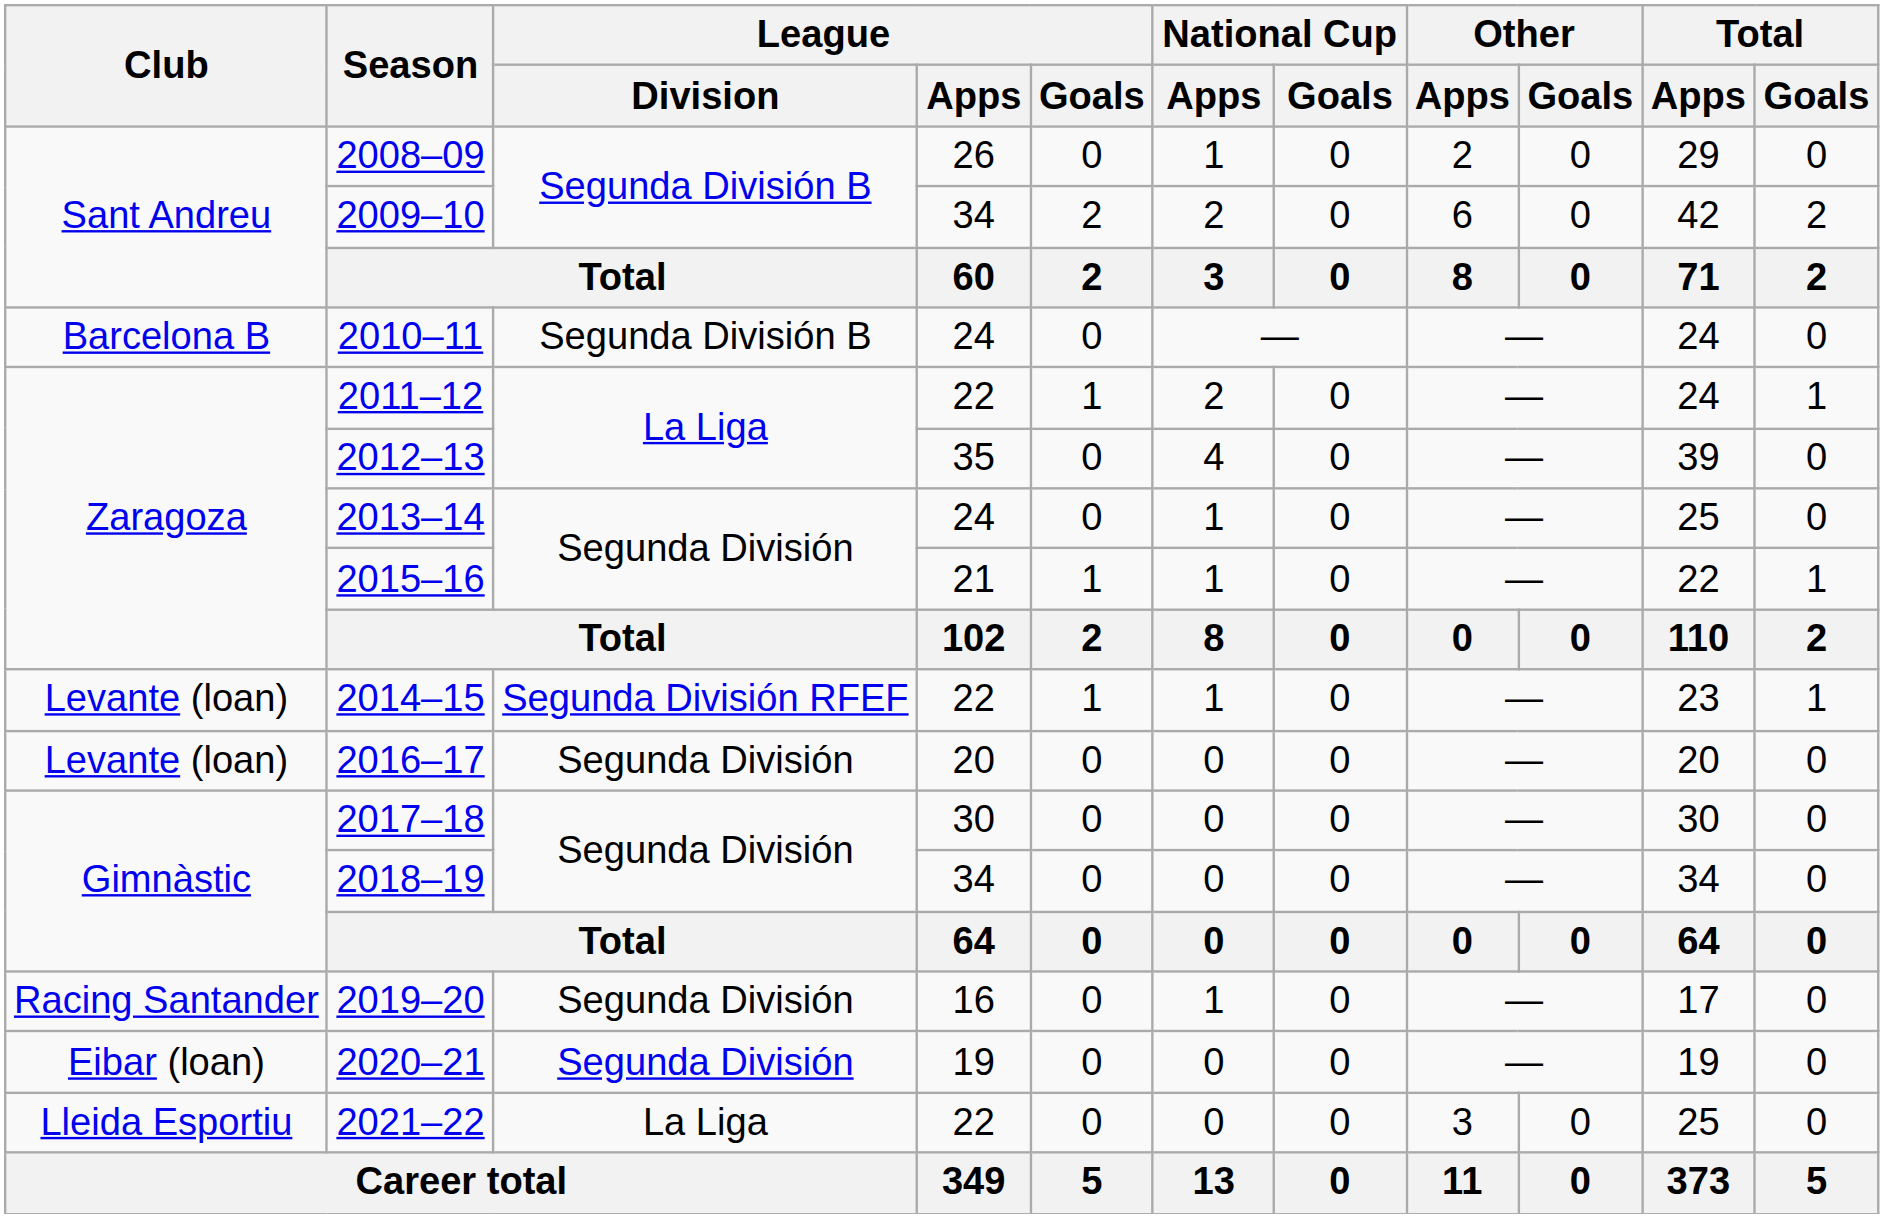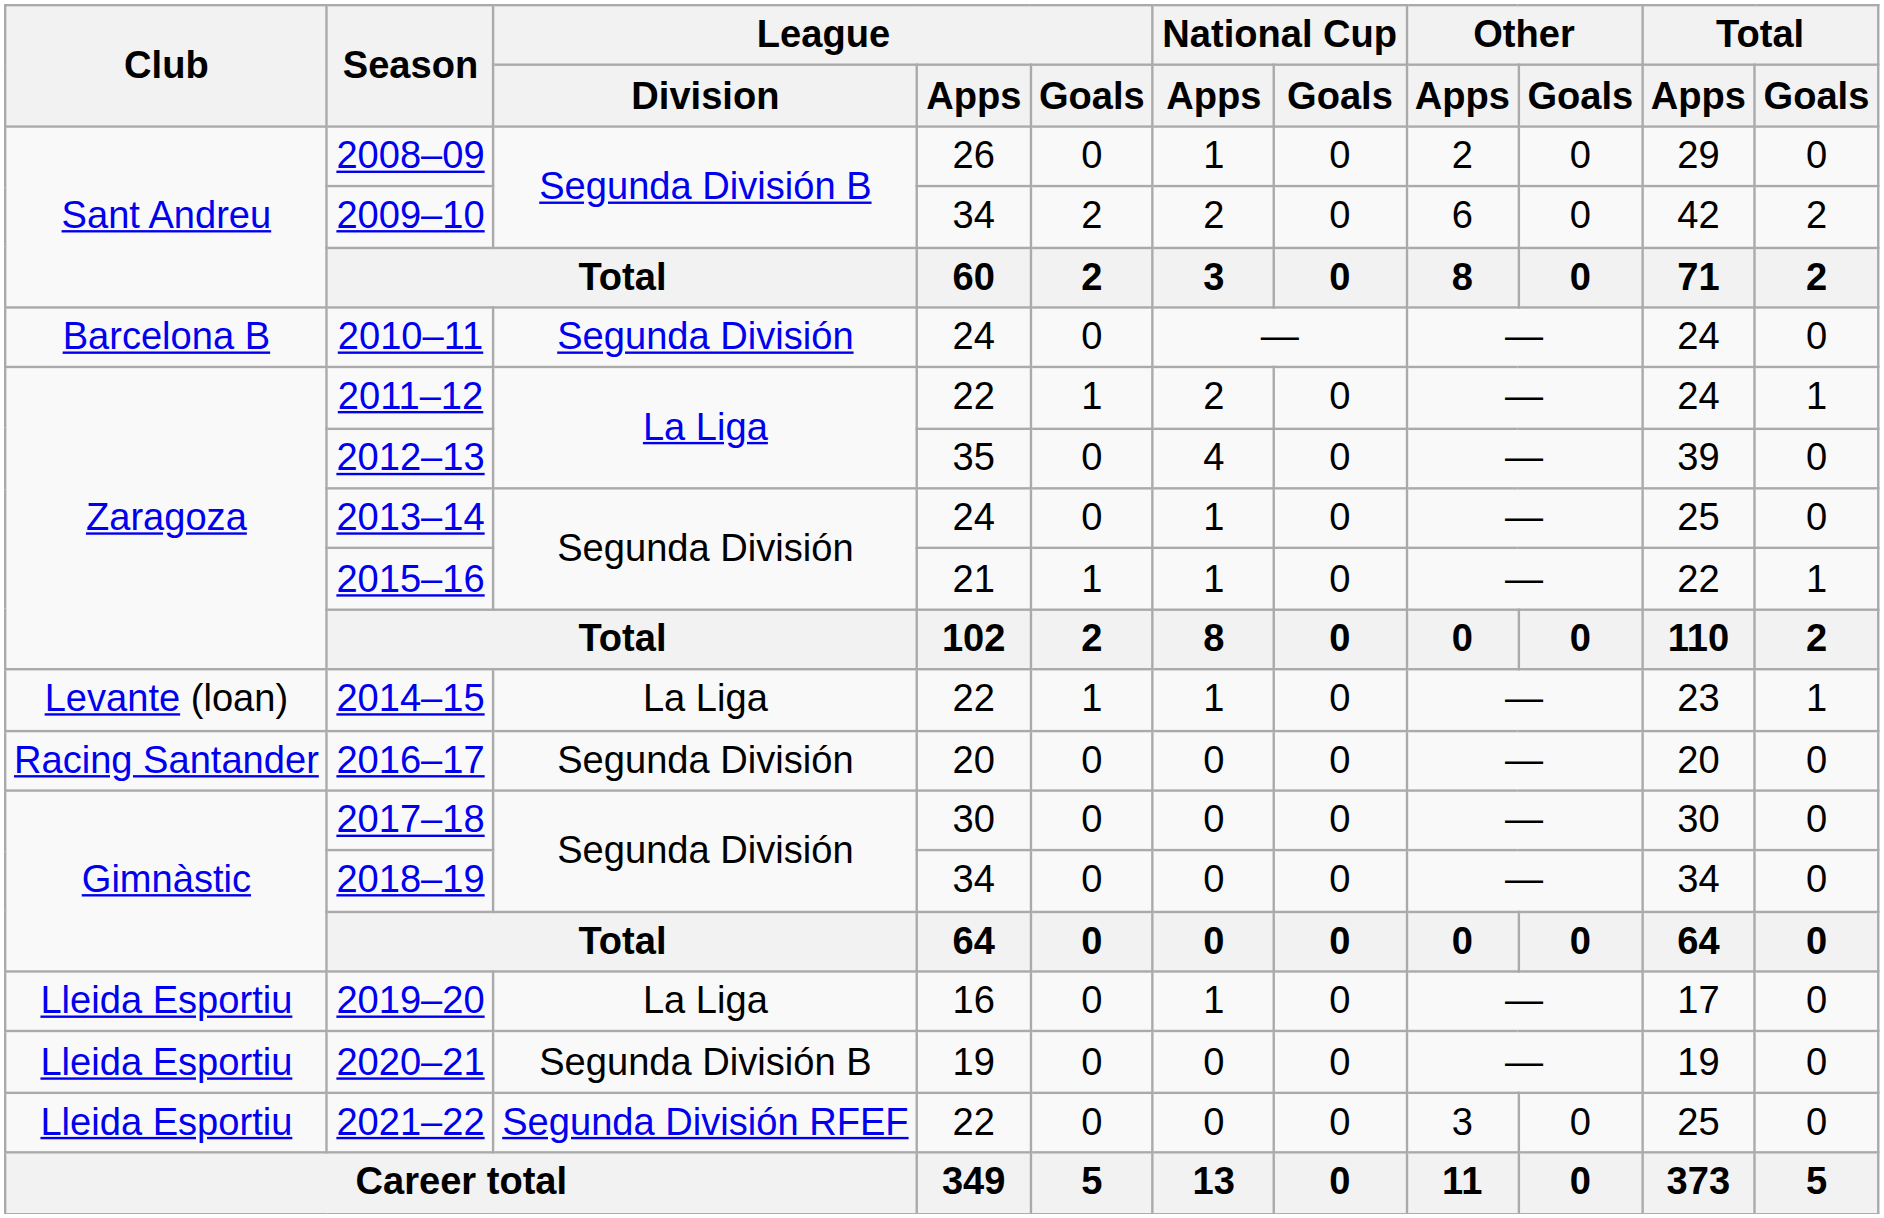 <table class="wikitable" style="text-align:center">
 <tr>
 <th rowspan="2">Club</th>
 <th rowspan="2">Season</th>
 <th colspan="3">League</th>
 <th colspan="2">National Cup</th>
 <th colspan="2">Other</th>
 <th colspan="2">Total</th>
 </tr>
 <tr>
 <th>Division</th>
 <th>Apps</th>
 <th>Goals</th>
 <th>Apps</th>
 <th>Goals</th>
 <th>Apps</th>
 <th>Goals</th>
 <th>Apps</th>
 <th>Goals</th>
 </tr>
 <tr>
 <td rowspan="3"><a href='#'>Sant Andreu</a></td>
 <td><a href='#'>2008–09</a></td>
 <td rowspan="2"><a href='#'>Segunda División B</a></td>
 <td>26</td>
 <td>0</td>
 <td>1</td>
 <td>0</td>
 <td>2</td>
 <td>0</td>
 <td>29</td>
 <td>0</td>
 </tr>
 <tr>
 <td><a href='#'>2009–10</a></td>
 <td>34</td>
 <td>2</td>
 <td>2</td>
 <td>0</td>
 <td>6</td>
 <td>0</td>
 <td>42</td>
 <td>2</td>
 </tr>
 <tr>
 <th colspan="2">Total</th>
 <th>60</th>
 <th>2</th>
 <th>3</th>
 <th>0</th>
 <th>8</th>
 <th>0</th>
 <th>71</th>
 <th>2</th>
 </tr>
 <tr>
 <td><a href='#'>Barcelona B</a></td>
 <td><a href='#'>2010–11</a></td>
-<td>Segunda División B</td>
+<td><a href='#'>Segunda División</a></td>
 <td>24</td>
 <td>0</td>
 <td colspan="2">—</td>
 <td colspan="2">—</td>
 <td>24</td>
 <td>0</td>
 </tr>
 <tr>
 <td rowspan="5"><a href='#'>Zaragoza</a></td>
 <td><a href='#'>2011–12</a></td>
 <td rowspan="2"><a href='#'>La Liga</a></td>
 <td>22</td>
 <td>1</td>
 <td>2</td>
 <td>0</td>
 <td colspan="2">—</td>
 <td>24</td>
 <td>1</td>
 </tr>
 <tr>
 <td><a href='#'>2012–13</a></td>
 <td>35</td>
 <td>0</td>
 <td>4</td>
 <td>0</td>
 <td colspan="2">—</td>
 <td>39</td>
 <td>0</td>
 </tr>
 <tr>
 <td><a href='#'>2013–14</a></td>
 <td rowspan="2">Segunda División</td>
 <td>24</td>
 <td>0</td>
 <td>1</td>
 <td>0</td>
 <td colspan="2">—</td>
 <td>25</td>
 <td>0</td>
 </tr>
 <tr>
 <td><a href='#'>2015–16</a></td>
 <td>21</td>
 <td>1</td>
 <td>1</td>
 <td>0</td>
 <td colspan="2">—</td>
 <td>22</td>
 <td>1</td>
 </tr>
 <tr>
 <th colspan="2">Total</th>
 <th>102</th>
 <th>2</th>
 <th>8</th>
 <th>0</th>
 <th>0</th>
 <th>0</th>
 <th>110</th>
 <th>2</th>
 </tr>
 <tr>
 <td><a href='#'>Levante</a> (loan)</td>
 <td><a href='#'>2014–15</a></td>
-<td><a href='#'>Segunda División RFEF</a></td>
+<td>La Liga</td>
 <td>22</td>
 <td>1</td>
 <td>1</td>
 <td>0</td>
 <td colspan="2">—</td>
 <td>23</td>
 <td>1</td>
 </tr>
 <tr>
-<td><a href='#'>Levante</a> (loan)</td>
+<td><a href='#'>Racing Santander</a></td>
 <td><a href='#'>2016–17</a></td>
 <td>Segunda División</td>
 <td>20</td>
 <td>0</td>
 <td>0</td>
 <td>0</td>
 <td colspan="2">—</td>
 <td>20</td>
 <td>0</td>
 </tr>
 <tr>
 <td rowspan="3"><a href='#'>Gimnàstic</a></td>
 <td><a href='#'>2017–18</a></td>
 <td rowspan="2">Segunda División</td>
 <td>30</td>
 <td>0</td>
 <td>0</td>
 <td>0</td>
 <td colspan="2">—</td>
 <td>30</td>
 <td>0</td>
 </tr>
 <tr>
 <td><a href='#'>2018–19</a></td>
 <td>34</td>
 <td>0</td>
 <td>0</td>
 <td>0</td>
 <td colspan="2">—</td>
 <td>34</td>
 <td>0</td>
 </tr>
 <tr>
 <th colspan="2">Total</th>
 <th>64</th>
 <th>0</th>
 <th>0</th>
 <th>0</th>
 <th>0</th>
 <th>0</th>
 <th>64</th>
 <th>0</th>
 </tr>
 <tr>
-<td><a href='#'>Racing Santander</a></td>
+<td><a href='#'>Lleida Esportiu</a></td>
 <td><a href='#'>2019–20</a></td>
-<td>Segunda División</td>
+<td>La Liga</td>
 <td>16</td>
 <td>0</td>
 <td>1</td>
 <td>0</td>
 <td colspan="2">—</td>
 <td>17</td>
 <td>0</td>
 </tr>
 <tr>
-<td><a href='#'>Eibar</a> (loan)</td>
+<td><a href='#'>Lleida Esportiu</a></td>
 <td><a href='#'>2020–21</a></td>
-<td><a href='#'>Segunda División</a></td>
+<td>Segunda División B</td>
 <td>19</td>
 <td>0</td>
 <td>0</td>
 <td>0</td>
 <td colspan="2">—</td>
 <td>19</td>
 <td>0</td>
 </tr>
 <tr>
 <td><a href='#'>Lleida Esportiu</a></td>
 <td><a href='#'>2021–22</a></td>
-<td>La Liga</td>
+<td><a href='#'>Segunda División RFEF</a></td>
 <td>22</td>
 <td>0</td>
 <td>0</td>
 <td>0</td>
 <td>3</td>
 <td>0</td>
 <td>25</td>
 <td>0</td>
 </tr>
 <tr>
 <th colspan="3">Career total</th>
 <th>349</th>
 <th>5</th>
 <th>13</th>
 <th>0</th>
 <th>11</th>
 <th>0</th>
 <th>373</th>
 <th>5</th>
 </tr>
 </table>
